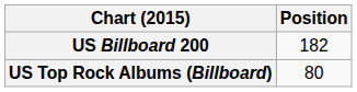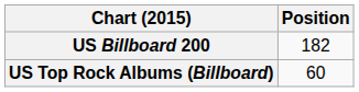 <table class="wikitable sortable plainrowheaders" style="text-align:center">
 <tr>
 <th>Chart (2015)</th>
 <th>Position</th>
 </tr>
 <tr>
 <th scope="row">US <em>Billboard</em> 200</th>
 <td>182</td>
 </tr>
 <tr>
 <th scope="row">US Top Rock Albums (<em>Billboard</em>)</th>
-<td>80</td>
+<td>60</td>
 </tr>
 </table>
